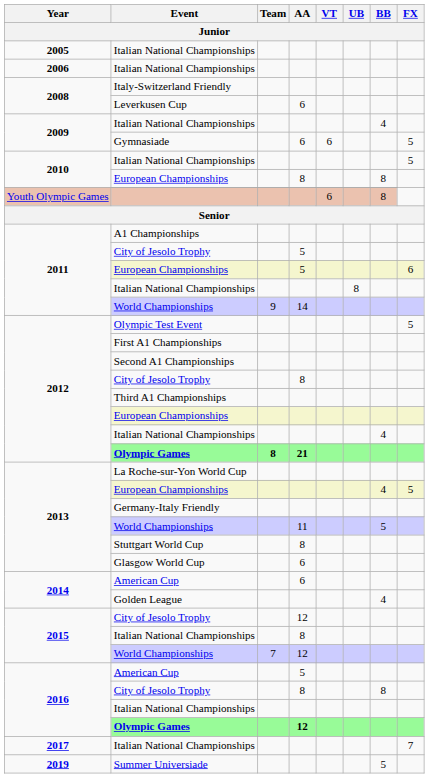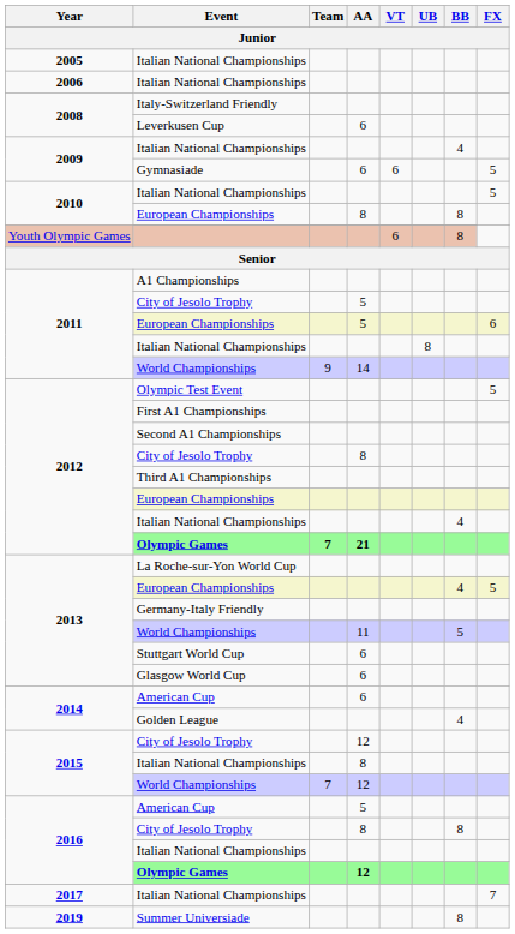 <table class="wikitable" style="text-align:center; font-size:95%;">
 <tr>
 <th align=center>Year</th>
 <th align=center>Event</th>
 <th style="width:30px;">Team</th>
 <th style="width:30px;">AA</th>
 <th style="width:30px;"><a href='#'>VT</a></th>
 <th style="width:30px;"><a href='#'>UB</a></th>
 <th style="width:30px;"><a href='#'>BB</a></th>
 <th style="width:30px;"><a href='#'>FX</a></th>
 </tr>
 <tr>
 <th colspan="8">Junior</th>
 </tr>
 <tr>
 <td rowspan="1"><strong>2005</strong></td>
 <td align=left>Italian National Championships</td>
 <td></td>
 <td></td>
 <td></td>
 <td></td>
 <td></td>
 <td></td>
 </tr>
 <tr>
 <td rowspan="1"><strong>2006</strong></td>
 <td align=left>Italian National Championships</td>
 <td></td>
 <td></td>
 <td></td>
 <td></td>
 <td></td>
 <td></td>
 </tr>
 <tr>
 <td rowspan="2"><strong>2008</strong></td>
 <td align=left>Italy-Switzerland Friendly</td>
 <td></td>
 <td></td>
 <td></td>
 <td></td>
 <td></td>
 <td></td>
 </tr>
 <tr>
 <td align=left>Leverkusen Cup</td>
 <td></td>
 <td>6</td>
 <td></td>
 <td></td>
 <td></td>
 <td></td>
 </tr>
 <tr>
 <td rowspan="2"><strong>2009</strong></td>
 <td align=left>Italian National Championships</td>
 <td></td>
 <td></td>
 <td></td>
 <td></td>
 <td>4</td>
 <td></td>
 </tr>
 <tr>
 <td align=left>Gymnasiade</td>
 <td></td>
 <td>6</td>
 <td>6</td>
 <td></td>
 <td></td>
 <td>5</td>
 </tr>
 <tr>
 <td rowspan="3"><strong>2010</strong></td>
 <td align=left>Italian National Championships</td>
 <td></td>
 <td></td>
 <td></td>
 <td></td>
 <td></td>
 <td>5</td>
 </tr>
 <tr>
 <td align=left><a href='#'>European Championships</a></td>
 <td></td>
 <td>8</td>
 <td></td>
 <td></td>
 <td>8</td>
 <td></td>
 </tr>
 <tr>
 </tr>
 <tr bgcolor=#EBC2AF>
 <td align=left><a href='#'>Youth Olympic Games</a></td>
 <td></td>
 <td></td>
 <td></td>
 <td>6</td>
 <td></td>
 <td>8</td>
 </tr>
 <tr>
 <th colspan="8">Senior</th>
 </tr>
 <tr>
 <td rowspan="5"><strong>2011</strong></td>
 <td align=left>A1 Championships</td>
 <td></td>
 <td></td>
 <td></td>
 <td></td>
 <td></td>
 <td></td>
 </tr>
 <tr>
 <td align=left><a href='#'>City of Jesolo Trophy</a></td>
 <td></td>
 <td>5</td>
 <td></td>
 <td></td>
 <td></td>
 <td></td>
 </tr>
 <tr bgcolor=#F5F6CE>
 <td align=left><a href='#'>European Championships</a></td>
 <td></td>
 <td>5</td>
 <td></td>
 <td></td>
 <td></td>
 <td>6</td>
 </tr>
 <tr>
 <td align=left>Italian National Championships</td>
 <td></td>
 <td></td>
 <td></td>
 <td>8</td>
 <td></td>
 <td></td>
 </tr>
 <tr bgcolor=#CCCCFF>
 <td align=left><a href='#'>World Championships</a></td>
 <td>9</td>
 <td>14</td>
 <td></td>
 <td></td>
 <td></td>
 <td></td>
 </tr>
 <tr>
 <td rowspan="8"><strong>2012</strong></td>
 <td align=left><a href='#'>Olympic Test Event</a></td>
 <td></td>
 <td></td>
 <td></td>
 <td></td>
 <td></td>
 <td>5</td>
 </tr>
 <tr>
 <td align=left>First A1 Championships</td>
 <td></td>
 <td></td>
 <td></td>
 <td></td>
 <td></td>
 <td></td>
 </tr>
 <tr>
 <td align=left>Second A1 Championships</td>
 <td></td>
 <td></td>
 <td></td>
 <td></td>
 <td></td>
 <td></td>
 </tr>
 <tr>
 <td align=left><a href='#'>City of Jesolo Trophy</a></td>
 <td></td>
 <td>8</td>
 <td></td>
 <td></td>
 <td></td>
 <td></td>
 </tr>
 <tr>
 <td align=left>Third A1 Championships</td>
 <td></td>
 <td></td>
 <td></td>
 <td></td>
 <td></td>
 <td></td>
 </tr>
 <tr bgcolor=#F5F6CE>
 <td align=left><a href='#'>European Championships</a></td>
 <td></td>
 <td></td>
 <td></td>
 <td></td>
 <td></td>
 <td></td>
 </tr>
 <tr>
 <td align=left>Italian National Championships</td>
 <td></td>
 <td></td>
 <td></td>
 <td></td>
 <td>4</td>
 </tr>
 <tr bgcolor=98FB98>
 <td align=left><strong><a href='#'>Olympic Games</a></strong></td>
-<td><strong>8</strong></td>
+<td><strong>7</strong></td>
 <td><strong>21</strong></td>
 <td></td>
 <td></td>
 <td></td>
 <td></td>
 </tr>
 <tr>
 <td rowspan="6"><strong>2013</strong></td>
 <td align=left>La Roche-sur-Yon World Cup</td>
 <td></td>
 <td></td>
 <td></td>
 <td></td>
 <td></td>
 <td></td>
 </tr>
 <tr bgcolor=#F5F6CE>
 <td align=left><a href='#'>European Championships</a></td>
 <td></td>
 <td></td>
 <td></td>
 <td></td>
 <td>4</td>
 <td>5</td>
 </tr>
 <tr>
 <td align=left>Germany-Italy Friendly</td>
 <td></td>
 <td></td>
 <td></td>
 <td></td>
 <td></td>
 <td></td>
 </tr>
 <tr bgcolor=#CCCCFF>
 <td align=left><a href='#'>World Championships</a></td>
 <td></td>
 <td>11</td>
 <td></td>
 <td></td>
 <td>5</td>
 <td></td>
 </tr>
 <tr>
 <td align=left>Stuttgart World Cup</td>
 <td></td>
-<td>8</td>
+<td>6</td>
 <td></td>
 <td></td>
 <td></td>
 <td></td>
 </tr>
 <tr>
 <td align=left>Glasgow World Cup</td>
 <td></td>
 <td>6</td>
 <td></td>
 <td></td>
 <td></td>
 <td></td>
 </tr>
 <tr>
 <td rowspan="2"><strong><a href='#'>2014</a></strong></td>
 <td align=left><a href='#'>American Cup</a></td>
 <td></td>
 <td>6</td>
 <td></td>
 <td></td>
 <td></td>
 <td></td>
 </tr>
 <tr>
 <td align=left>Golden League</td>
 <td></td>
 <td></td>
 <td></td>
 <td></td>
 <td>4</td>
 <td></td>
 </tr>
 <tr>
 <td rowspan="3"><strong><a href='#'>2015</a></strong></td>
 <td align=left><a href='#'>City of Jesolo Trophy</a></td>
 <td></td>
 <td>12</td>
 <td></td>
 <td></td>
 <td></td>
 <td></td>
 </tr>
 <tr>
 <td align=left>Italian National Championships</td>
 <td></td>
 <td>8</td>
 <td></td>
 <td></td>
 <td></td>
 <td></td>
 </tr>
 <tr bgcolor=#CCCCFF>
 <td align=left><a href='#'>World Championships</a></td>
 <td>7</td>
 <td>12</td>
 <td></td>
 <td></td>
 <td></td>
 <td></td>
 </tr>
 <tr>
 <td rowspan="4"><strong><a href='#'>2016</a></strong></td>
 <td align=left><a href='#'>American Cup</a></td>
 <td></td>
 <td>5</td>
 <td></td>
 <td></td>
 <td></td>
 <td></td>
 </tr>
 <tr>
 <td align=left><a href='#'>City of Jesolo Trophy</a></td>
 <td></td>
 <td>8</td>
 <td></td>
 <td></td>
 <td>8</td>
 <td></td>
 </tr>
 <tr>
 <td align=left>Italian National Championships</td>
 <td></td>
 <td></td>
 <td></td>
 <td></td>
 <td></td>
 <td></td>
 </tr>
 <tr bgcolor=98FB98>
 <td align=left><strong><a href='#'>Olympic Games</a></strong></td>
 <td></td>
 <td><strong>12</strong></td>
 <td></td>
 <td></td>
 <td></td>
 <td></td>
 </tr>
 <tr>
 <td rowspan="1"><strong><a href='#'>2017</a></strong></td>
 <td align=left>Italian National Championships</td>
 <td></td>
 <td></td>
 <td></td>
 <td></td>
 <td></td>
 <td>7</td>
 </tr>
 <tr>
 <td rowspan="1"><strong><a href='#'>2019</a></strong></td>
 <td align=left><a href='#'>Summer Universiade</a></td>
 <td></td>
 <td></td>
 <td></td>
 <td></td>
-<td>5</td>
+<td>8</td>
 <td></td>
 </tr>
 </table>
